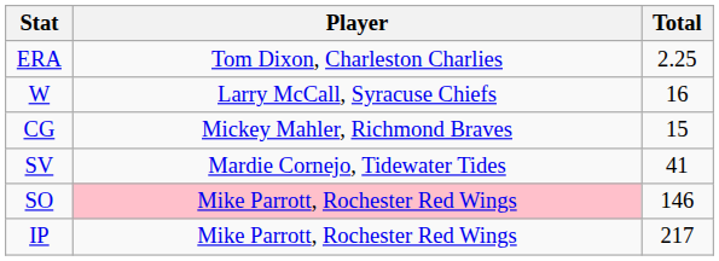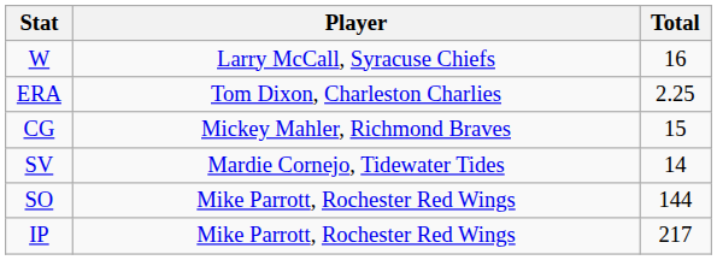 <table class="wikitable" width="40%" style="text-align:center;">
 <tr>
 <th width="5%">Stat</th>
 <th width="60%">Player</th>
 <th width="5%">Total</th>
 </tr>
 <tr>
+<td><a href='#'>W</a></td>
+<td><a href='#'>Larry McCall</a>, <a href='#'>Syracuse Chiefs</a></td>
+<td>16</td>
+</tr>
+<tr>
 <td><a href='#'>ERA</a></td>
 <td><a href='#'>Tom Dixon</a>, <a href='#'>Charleston Charlies</a></td>
 <td>2.25</td>
-</tr>
-<tr>
-<td><a href='#'>W</a></td>
-<td><a href='#'>Larry McCall</a>, <a href='#'>Syracuse Chiefs</a></td>
-<td>16</td>
 </tr>
 <tr>
 <td><a href='#'>CG</a></td>
 <td><a href='#'>Mickey Mahler</a>, <a href='#'>Richmond Braves</a></td>
 <td>15</td>
 </tr>
 <tr>
 <td><a href='#'>SV</a></td>
 <td><a href='#'>Mardie Cornejo</a>, <a href='#'>Tidewater Tides</a></td>
-<td>41</td>
+<td>14</td>
 </tr>
 <tr>
 <td><a href='#'>SO</a></td>
-<td style="background: pink;"><a href='#'>Mike Parrott</a>, <a href='#'>Rochester Red Wings</a></td>
-<td>146</td>
+<td><a href='#'>Mike Parrott</a>, <a href='#'>Rochester Red Wings</a></td>
+<td>144</td>
 </tr>
 <tr>
 <td><a href='#'>IP</a></td>
 <td><a href='#'>Mike Parrott</a>, <a href='#'>Rochester Red Wings</a></td>
 <td>217</td>
 </tr>
 </table>
